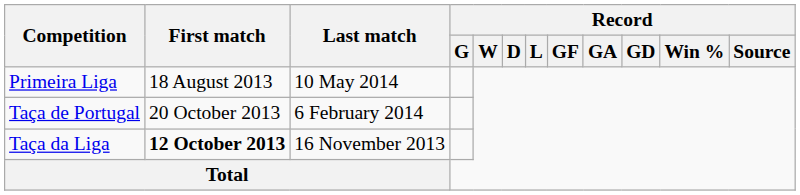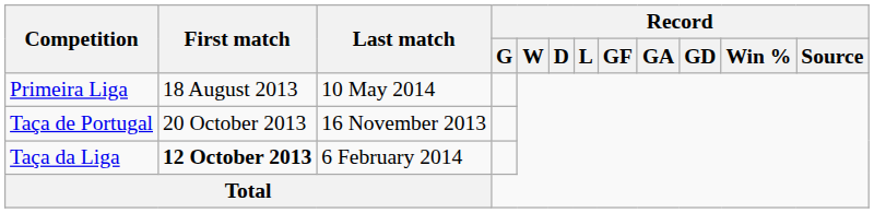 <table class="wikitable" style="text-align: center">
 <tr>
 <th rowspan="2">Competition</th>
 <th rowspan="2">First match</th>
 <th rowspan="2">Last match</th>
 <th colspan="9">Record</th>
 </tr>
 <tr>
 <th>G</th>
 <th>W</th>
 <th>D</th>
 <th>L</th>
 <th>GF</th>
 <th>GA</th>
 <th>GD</th>
 <th>Win %</th>
 <th>Source</th>
 </tr>
 <tr>
 <td align=left><a href='#'>Primeira Liga</a></td>
 <td align=left>18 August 2013</td>
 <td align=left>10 May 2014<br></td>
 <td align=left></td>
 </tr>
 <tr>
 <td align=left><a href='#'>Taça de Portugal</a></td>
 <td align=left>20 October 2013</td>
-<td align=left>6  February 2014<br></td>
+<td align=left>16 November 2013<br></td>
 <td align=left></td>
 </tr>
 <tr>
 <td align=left><a href='#'>Taça da Liga</a></td>
 <td align=left><strong>12 October 2013</strong></td>
-<td align=left>16 November 2013<br></td>
+<td align=left>6  February 2014<br></td>
 <td align=left></td>
 </tr>
 <tr>
 <th colspan="3">Total<br></th>
 </tr>
 </table>
